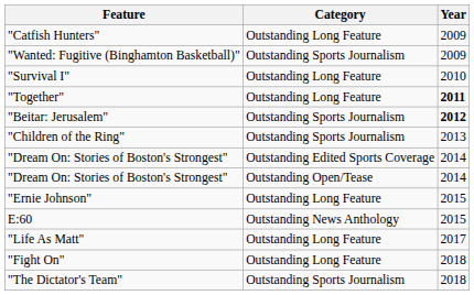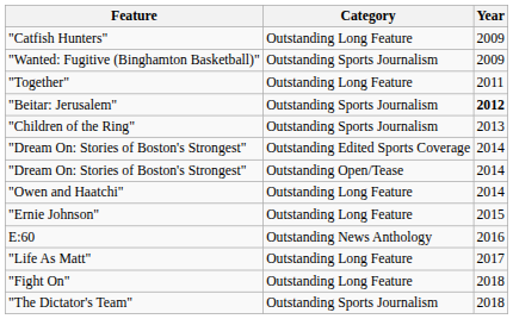 <table class="wikitable">
 <tr>
 <th>Feature</th>
 <th>Category</th>
 <th>Year</th>
 </tr>
 <tr>
 <td>"Catfish Hunters"</td>
 <td>Outstanding Long Feature</td>
 <td>2009</td>
 </tr>
 <tr>
 <td>"Wanted: Fugitive (Binghamton Basketball)"</td>
 <td>Outstanding Sports Journalism</td>
 <td>2009</td>
 </tr>
 <tr>
-<td>"Survival I"</td>
-<td>Outstanding Long Feature</td>
-<td>2010</td>
-</tr>
-<tr>
 <td>"Together"</td>
 <td>Outstanding Long Feature</td>
-<td><strong>2011</strong></td>
+<td>2011</td>
 </tr>
 <tr>
 <td>"Beitar: Jerusalem"</td>
 <td>Outstanding Sports Journalism</td>
 <td><strong>2012</strong></td>
 </tr>
 <tr>
 <td>"Children of the Ring"</td>
 <td>Outstanding Sports Journalism</td>
 <td>2013</td>
 </tr>
 <tr>
 <td>"Dream On: Stories of Boston's Strongest"</td>
 <td>Outstanding Edited Sports Coverage</td>
 <td>2014</td>
 </tr>
 <tr>
 <td>"Dream On: Stories of Boston's Strongest"</td>
 <td>Outstanding Open/Tease</td>
 <td>2014</td>
 </tr>
 <tr>
+<td>"Owen and Haatchi"</td>
+<td>Outstanding Long Feature</td>
+<td>2014</td>
+</tr>
+<tr>
 <td>"Ernie Johnson"</td>
 <td>Outstanding Long Feature</td>
 <td>2015</td>
 </tr>
 <tr>
 <td>E:60</td>
 <td>Outstanding News Anthology</td>
-<td>2015</td>
+<td>2016</td>
 </tr>
 <tr>
 <td>"Life As Matt"</td>
 <td>Outstanding Long Feature</td>
 <td>2017</td>
 </tr>
 <tr>
 <td>"Fight On"</td>
 <td>Outstanding Long Feature</td>
 <td>2018</td>
 </tr>
 <tr>
 <td>"The Dictator's Team"</td>
 <td>Outstanding Sports Journalism</td>
 <td>2018</td>
 </tr>
 </table>
